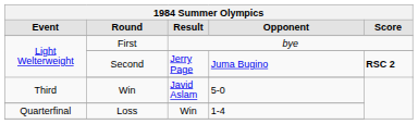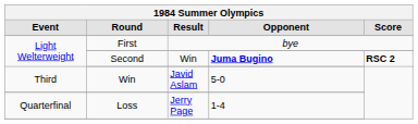 <table style='font-size: 85%; text-align: left;' class='wikitable' width='45%'>
 <tr>
 <th colspan=5>1984 Summer Olympics</th>
 </tr>
 <tr>
 <th style='border-style: none none solid solid; background: #e3e3e3; width: 20%'><strong>Event</strong></th>
 <th style='border-style: none none solid solid; background: #e3e3e3; width: 20%'><strong>Round</strong></th>
 <th style='border-style: none none solid solid; background: #e3e3e3; width: 10%'><strong>Result</strong></th>
 <th style='border-style: none none solid solid; background: #e3e3e3; width: 38%'><strong>Opponent</strong></th>
 <th style='border-style: none none solid solid; background: #e3e3e3; width: 12%'><strong>Score</strong></th>
 </tr>
 <tr>
 </tr>
 <tr align=center>
 <td rowspan="4" style="text-align:center;"><a href='#'>Light Welterweight</a></td>
 <td align='center'>First</td>
 <td colspan="3" style="text-align:center;"><em>bye</em></td>
 </tr>
 <tr>
 </tr>
 <tr align=center>
 <td align='center'>Second</td>
-<td align='left'> <a href='#'>Jerry Page</a></td>
-<td align='left'> <a href='#'>Juma Bugino</a></td>
+<td>Win</td>
+<td align='left'><strong> <a href='#'>Juma Bugino</a></strong></td>
 <td align='left'><strong>RSC 2</strong></td>
 </tr>
 <tr>
 </tr>
 <tr align=center>
 <td align='center'>Third</td>
 <td>Win</td>
 <td align='left'> <a href='#'>Javid Aslam</a></td>
 <td align='left'>5-0</td>
 </tr>
 <tr>
 </tr>
 <tr align=center>
 <td align='center'>Quarterfinal</td>
 <td>Loss</td>
-<td>Win</td>
+<td align='left'> <a href='#'>Jerry Page</a></td>
 <td align='left'>1-4</td>
 </tr>
 <tr>
 </tr>
 </table>
